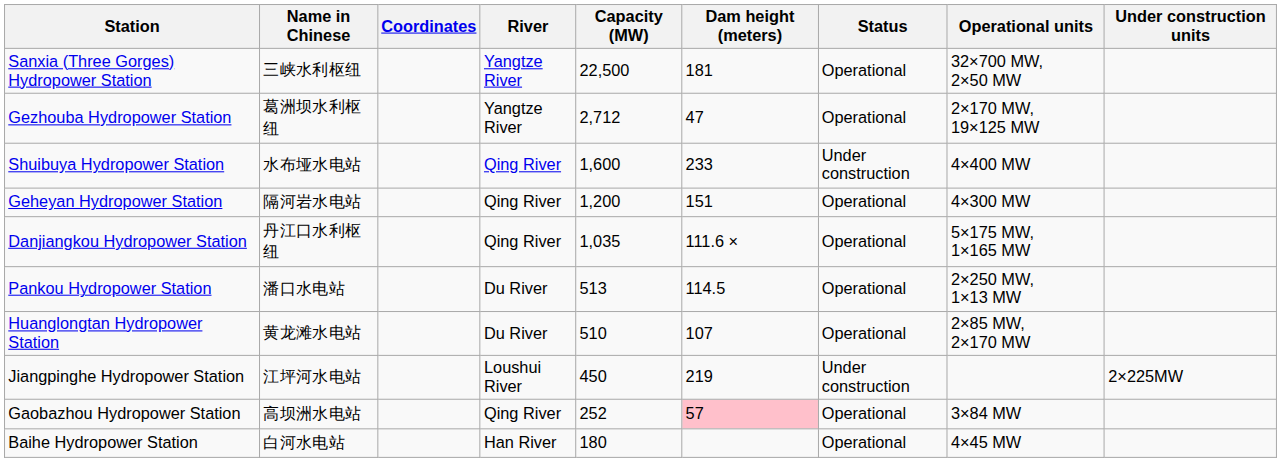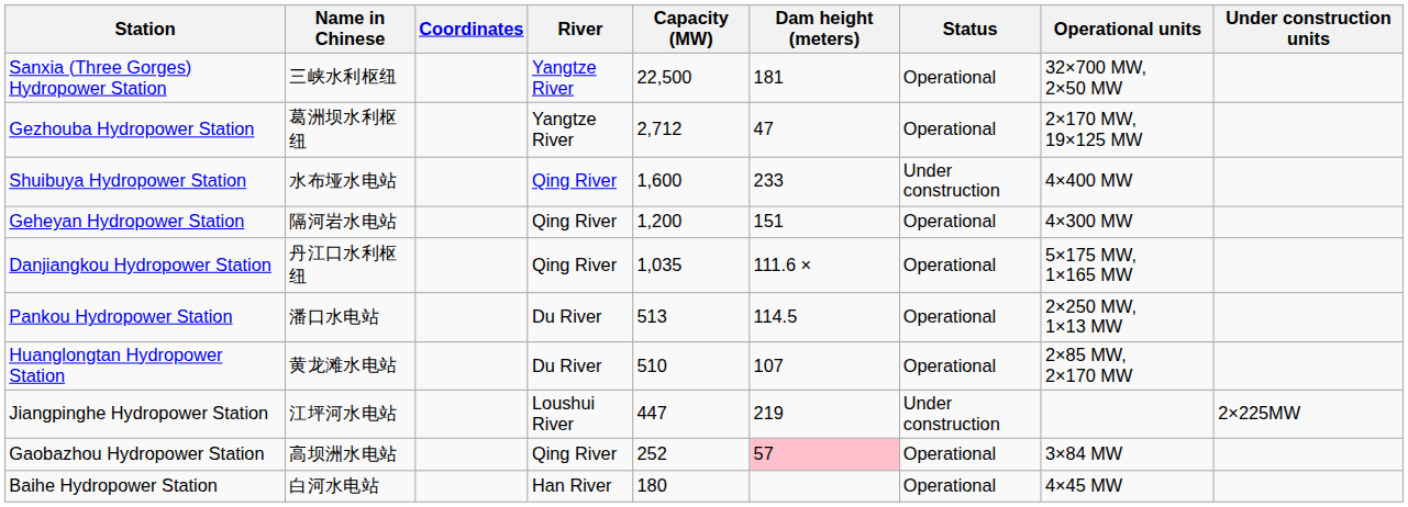 <table class="wikitable sortable">
 <tr>
 <th>Station</th>
 <th>Name in Chinese</th>
 <th><a href='#'>Coordinates</a></th>
 <th>River</th>
 <th>Capacity (MW)</th>
 <th>Dam height (meters)</th>
 <th>Status</th>
 <th>Operational units</th>
 <th>Under construction units</th>
 </tr>
 <tr>
 <td><a href='#'>Sanxia (Three Gorges) Hydropower Station</a></td>
 <td>三峡水利枢纽</td>
 <td></td>
 <td><a href='#'>Yangtze River</a></td>
 <td>22,500</td>
 <td>181</td>
 <td>Operational</td>
 <td>32×700 MW, 2×50 MW</td>
 <td></td>
 </tr>
 <tr>
 <td><a href='#'>Gezhouba Hydropower Station</a></td>
 <td>葛洲坝水利枢纽</td>
 <td></td>
 <td>Yangtze River</td>
 <td>2,712</td>
 <td>47</td>
 <td>Operational</td>
 <td>2×170 MW, 19×125 MW</td>
 <td></td>
 </tr>
 <tr>
 <td><a href='#'>Shuibuya Hydropower Station</a></td>
 <td>水布垭水电站</td>
 <td></td>
 <td><a href='#'>Qing River</a></td>
 <td>1,600</td>
 <td>233</td>
 <td>Under construction</td>
 <td>4×400 MW</td>
 <td></td>
 </tr>
 <tr>
 <td><a href='#'>Geheyan Hydropower Station</a></td>
 <td>隔河岩水电站</td>
 <td></td>
 <td>Qing River</td>
 <td>1,200</td>
 <td>151</td>
 <td>Operational</td>
 <td>4×300 MW</td>
 <td></td>
 </tr>
 <tr>
 <td><a href='#'>Danjiangkou Hydropower Station</a></td>
 <td>丹江口水利枢纽</td>
 <td></td>
 <td>Qing River</td>
 <td>1,035</td>
 <td>111.6 ×</td>
 <td>Operational</td>
 <td>5×175 MW, 1×165 MW</td>
 <td></td>
 </tr>
 <tr>
 <td><a href='#'>Pankou Hydropower Station</a></td>
 <td>潘口水电站</td>
 <td></td>
 <td>Du River</td>
 <td>513</td>
 <td>114.5</td>
 <td>Operational</td>
 <td>2×250 MW, 1×13 MW</td>
 <td></td>
 </tr>
 <tr>
 <td><a href='#'>Huanglongtan Hydropower Station</a></td>
 <td>黄龙滩水电站</td>
 <td></td>
 <td>Du River</td>
 <td>510</td>
 <td>107</td>
 <td>Operational</td>
 <td>2×85 MW, 2×170 MW</td>
 <td></td>
 </tr>
 <tr>
 <td>Jiangpinghe Hydropower Station</td>
 <td>江坪河水电站</td>
 <td></td>
 <td>Loushui River</td>
-<td>450</td>
+<td>447</td>
 <td>219</td>
 <td>Under construction</td>
 <td></td>
 <td>2×225MW</td>
 </tr>
 <tr>
 <td>Gaobazhou Hydropower Station</td>
 <td>高坝洲水电站</td>
 <td></td>
 <td>Qing River</td>
 <td>252</td>
 <td style="background: pink;">57</td>
 <td>Operational</td>
 <td>3×84 MW</td>
 <td></td>
 </tr>
 <tr>
 <td>Baihe Hydropower Station</td>
 <td>白河水电站</td>
 <td></td>
 <td>Han River</td>
 <td>180</td>
 <td></td>
 <td>Operational</td>
 <td>4×45 MW</td>
 <td></td>
 </tr>
 </table>
